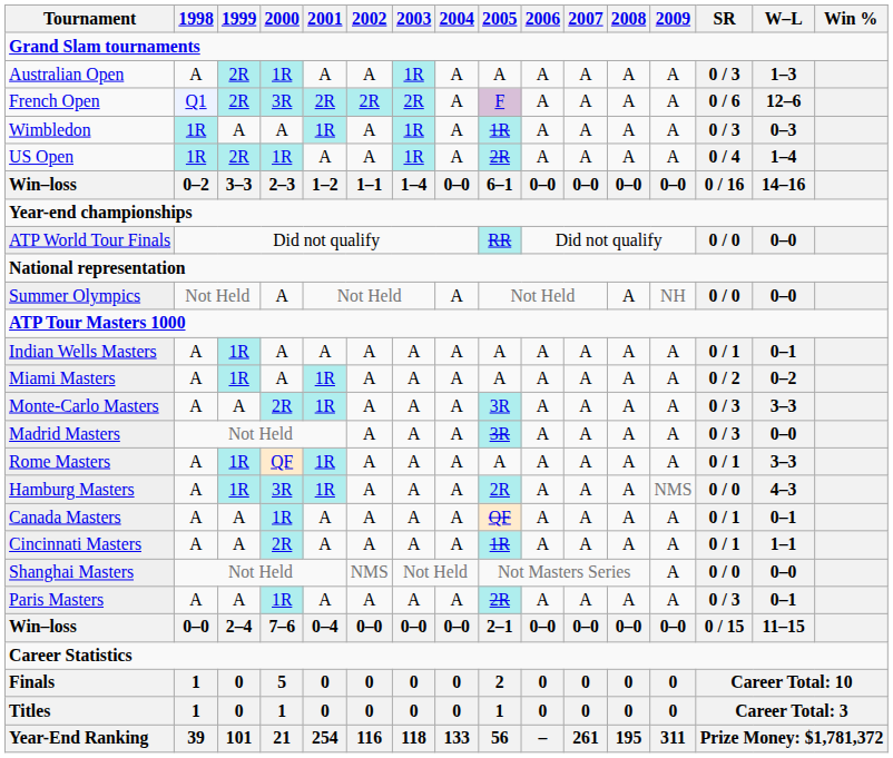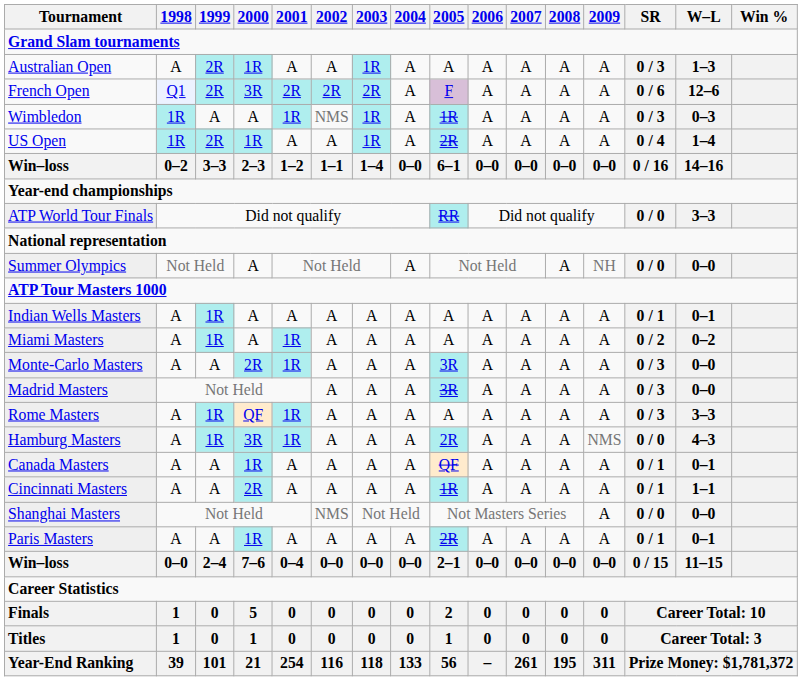 <table class=wikitable style=text-align:center>
 <tr>
 <th>Tournament</th>
 <th><a href='#'>1998</a></th>
 <th><a href='#'>1999</a></th>
 <th><a href='#'>2000</a></th>
 <th><a href='#'>2001</a></th>
 <th><a href='#'>2002</a></th>
 <th><a href='#'>2003</a></th>
 <th><a href='#'>2004</a></th>
 <th><a href='#'>2005</a></th>
 <th><a href='#'>2006</a></th>
 <th><a href='#'>2007</a></th>
 <th><a href='#'>2008</a></th>
 <th><a href='#'>2009</a></th>
 <th>SR</th>
 <th>W–L</th>
 <th>Win %</th>
 </tr>
 <tr>
 <td colspan=25 style=text-align:left><a href='#'><strong>Grand Slam tournaments</strong></a></td>
 </tr>
 <tr>
 <td align=left><a href='#'>Australian Open</a></td>
 <td>A</td>
 <td bgcolor=afeeee><a href='#'>2R</a></td>
 <td bgcolor=afeeee><a href='#'>1R</a></td>
 <td>A</td>
 <td>A</td>
 <td bgcolor=afeeee><a href='#'>1R</a></td>
 <td>A</td>
 <td>A</td>
 <td>A</td>
 <td>A</td>
 <td>A</td>
 <td>A</td>
 <th>0 / 3</th>
 <th>1–3</th>
 <th></th>
 </tr>
 <tr>
 <td align=left><a href='#'>French Open</a></td>
 <td bgcolor=ecf2ff><a href='#'>Q1</a></td>
 <td bgcolor=afeeee><a href='#'>2R</a></td>
 <td bgcolor=afeeee><a href='#'>3R</a></td>
 <td bgcolor=afeeee><a href='#'>2R</a></td>
 <td bgcolor=afeeee><a href='#'>2R</a></td>
 <td bgcolor=afeeee><a href='#'>2R</a></td>
 <td>A</td>
 <td bgcolor=D8BFD8><a href='#'>F</a></td>
 <td>A</td>
 <td>A</td>
 <td>A</td>
 <td>A</td>
 <th>0 / 6</th>
 <th>12–6</th>
 <th></th>
 </tr>
 <tr>
 <td align=left><a href='#'>Wimbledon</a></td>
 <td bgcolor=afeeee><a href='#'>1R</a></td>
 <td>A</td>
 <td>A</td>
 <td bgcolor=afeeee><a href='#'>1R</a></td>
-<td>A</td>
+<td colspan=1 align=center style=color:#767676>NMS</td>
 <td bgcolor=afeeee><a href='#'>1R</a></td>
 <td>A</td>
 <td bgcolor=afeeee><a href='#'><s>1R</s></a></td>
 <td>A</td>
 <td>A</td>
 <td>A</td>
 <td>A</td>
 <th>0 / 3</th>
 <th>0–3</th>
 <th></th>
 </tr>
 <tr>
 <td align=left><a href='#'>US Open</a></td>
 <td bgcolor=afeeee><a href='#'>1R</a></td>
 <td bgcolor=afeeee><a href='#'>2R</a></td>
 <td bgcolor=afeeee><a href='#'>1R</a></td>
 <td>A</td>
 <td>A</td>
 <td bgcolor=afeeee><a href='#'>1R</a></td>
 <td>A</td>
 <td bgcolor=afeeee><a href='#'><s>2R</s></a></td>
 <td>A</td>
 <td>A</td>
 <td>A</td>
 <td>A</td>
 <th>0 / 4</th>
 <th>1–4</th>
 <th></th>
 </tr>
 <tr>
 <th style=text-align:left>Win–loss</th>
 <th>0–2</th>
 <th>3–3</th>
 <th>2–3</th>
 <th>1–2</th>
 <th>1–1</th>
 <th>1–4</th>
 <th>0–0</th>
 <th>6–1</th>
 <th>0–0</th>
 <th>0–0</th>
 <th>0–0</th>
 <th>0–0</th>
 <th>0 / 16</th>
 <th>14–16</th>
 <th></th>
 </tr>
 <tr>
 <td colspan=25 style=text-align:left><strong>Year-end championships</strong></td>
 </tr>
 <tr>
 <td style="background:#EFEFEF;"><a href='#'>ATP World Tour Finals</a></td>
 <td colspan=7 align=center>Did not qualify</td>
 <td bgcolor=afeeee><a href='#'><s>RR</s></a></td>
 <td colspan=4 align=center>Did not qualify</td>
 <th>0 / 0</th>
-<th>0–0</th>
+<th>3–3</th>
 <th></th>
 </tr>
 <tr>
 <td colspan=25 style=text-align:left><strong>National representation</strong></td>
 </tr>
 <tr>
 <td bgcolor=efefef align=left><a href='#'>Summer Olympics</a></td>
 <td colspan=2 align=center style=color:#767676>Not Held</td>
 <td>A</td>
 <td colspan=3 align=center style=color:#767676>Not Held</td>
 <td>A</td>
 <td colspan=3 align=center style=color:#767676>Not Held</td>
 <td>A</td>
 <td colspan=1 align=center style=color:#767676>NH</td>
 <th>0 / 0</th>
 <th>0–0</th>
 <th></th>
 </tr>
 <tr>
 <td colspan=25 style=text-align:left><strong><a href='#'>ATP Tour Masters 1000</a></strong></td>
 </tr>
 <tr>
 <td bgcolor=efefef align=left><a href='#'>Indian Wells Masters</a></td>
 <td>A</td>
 <td bgcolor=afeeee><a href='#'>1R</a></td>
 <td>A</td>
 <td>A</td>
 <td>A</td>
 <td>A</td>
 <td>A</td>
 <td>A</td>
 <td>A</td>
 <td>A</td>
 <td>A</td>
 <td>A</td>
 <th>0 / 1</th>
 <th>0–1</th>
 <th></th>
 </tr>
 <tr>
 <td bgcolor=efefef align=left><a href='#'>Miami Masters</a></td>
 <td>A</td>
 <td bgcolor=afeeee><a href='#'>1R</a></td>
 <td>A</td>
 <td bgcolor=afeeee><a href='#'>1R</a></td>
 <td>A</td>
 <td>A</td>
 <td>A</td>
 <td>A</td>
 <td>A</td>
 <td>A</td>
 <td>A</td>
 <td>A</td>
 <th>0 / 2</th>
 <th>0–2</th>
 <th></th>
 </tr>
 <tr>
 <td bgcolor=efefef align=left><a href='#'>Monte-Carlo Masters</a></td>
 <td>A</td>
 <td>A</td>
 <td bgcolor=afeeee><a href='#'>2R</a></td>
 <td bgcolor=afeeee><a href='#'>1R</a></td>
 <td>A</td>
 <td>A</td>
 <td>A</td>
 <td bgcolor=afeeee><a href='#'>3R</a></td>
 <td>A</td>
 <td>A</td>
 <td>A</td>
 <td>A</td>
 <th>0 / 3</th>
-<th>3–3</th>
+<th>0–0</th>
 <th></th>
 </tr>
 <tr>
 <td bgcolor=efefef align=left><a href='#'>Madrid Masters</a></td>
 <td colspan=4 align=center style=color:#767676>Not Held</td>
 <td>A</td>
 <td>A</td>
 <td>A</td>
 <td bgcolor=afeeee><a href='#'><s>3R</s></a></td>
 <td>A</td>
 <td>A</td>
 <td>A</td>
 <td>A</td>
 <th>0 / 3</th>
 <th>0–0</th>
 <th></th>
 </tr>
 <tr>
 <td bgcolor=efefef align=left><a href='#'>Rome Masters</a></td>
 <td>A</td>
 <td bgcolor=afeeee><a href='#'>1R</a></td>
 <td bgcolor=ffebcd><a href='#'>QF</a></td>
 <td bgcolor=afeeee><a href='#'>1R</a></td>
 <td>A</td>
 <td>A</td>
 <td>A</td>
 <td>A</td>
 <td>A</td>
 <td>A</td>
 <td>A</td>
 <td>A</td>
-<th>0 / 1</th>
+<th>0 / 3</th>
 <th>3–3</th>
 <th></th>
 </tr>
 <tr>
 <td bgcolor=efefef align=left><a href='#'>Hamburg Masters</a></td>
 <td>A</td>
 <td bgcolor=afeeee><a href='#'>1R</a></td>
 <td bgcolor=afeeee><a href='#'>3R</a></td>
 <td bgcolor=afeeee><a href='#'>1R</a></td>
 <td>A</td>
 <td>A</td>
 <td>A</td>
 <td bgcolor=afeeee><a href='#'>2R</a></td>
 <td>A</td>
 <td>A</td>
 <td>A</td>
 <td colspan=1 align=center style=color:#767676>NMS</td>
 <th>0 / 0</th>
 <th>4–3</th>
 <th></th>
 </tr>
 <tr>
 <td bgcolor=efefef align=left><a href='#'>Canada Masters</a></td>
 <td>A</td>
 <td>A</td>
 <td bgcolor=afeeee><a href='#'>1R</a></td>
 <td>A</td>
 <td>A</td>
 <td>A</td>
 <td>A</td>
 <td bgcolor=ffebcd><a href='#'><s>QF</s></a></td>
 <td>A</td>
 <td>A</td>
 <td>A</td>
 <td>A</td>
 <th>0 / 1</th>
 <th>0–1</th>
 <th></th>
 </tr>
 <tr>
 <td bgcolor=efefef align=left><a href='#'>Cincinnati Masters</a></td>
 <td>A</td>
 <td>A</td>
 <td bgcolor=afeeee><a href='#'>2R</a></td>
 <td>A</td>
 <td>A</td>
 <td>A</td>
 <td>A</td>
 <td bgcolor=afeeee><a href='#'><s>1R</s></a></td>
 <td>A</td>
 <td>A</td>
 <td>A</td>
 <td>A</td>
 <th>0 / 1</th>
 <th>1–1</th>
 <th></th>
 </tr>
 <tr>
 <td bgcolor=efefef align=left><a href='#'>Shanghai Masters</a></td>
 <td colspan=4 align=center style=color:#767676>Not Held</td>
 <td colspan=1 align=center style=color:#767676>NMS</td>
 <td colspan=2 align=center style=color:#767676>Not Held</td>
 <td colspan=4 align=center style=color:#767676>Not Masters Series</td>
 <td>A</td>
 <th>0 / 0</th>
 <th>0–0</th>
 <th></th>
 </tr>
 <tr>
 <td bgcolor=efefef align=left><a href='#'>Paris Masters</a></td>
 <td>A</td>
 <td>A</td>
 <td bgcolor=afeeee><a href='#'>1R</a></td>
 <td>A</td>
 <td>A</td>
 <td>A</td>
 <td>A</td>
 <td bgcolor=afeeee><a href='#'><s>2R</s></a></td>
 <td>A</td>
 <td>A</td>
 <td>A</td>
 <td>A</td>
-<th>0 / 3</th>
+<th>0 / 1</th>
 <th>0–1</th>
 <th></th>
 </tr>
 <tr>
 <th style=text-align:left>Win–loss</th>
 <th>0–0</th>
 <th>2–4</th>
 <th>7–6</th>
 <th>0–4</th>
 <th>0–0</th>
 <th>0–0</th>
 <th>0–0</th>
 <th>2–1</th>
 <th>0–0</th>
 <th>0–0</th>
 <th>0–0</th>
 <th>0–0</th>
 <th>0 / 15</th>
 <th>11–15</th>
 <th></th>
 </tr>
 <tr>
 <td colspan=25 style=text-align:left><strong>Career Statistics</strong></td>
 </tr>
 <tr>
 <th style=text-align:left><strong>Finals</strong></th>
 <th>1</th>
 <th>0</th>
 <th>5</th>
 <th>0</th>
 <th>0</th>
 <th>0</th>
 <th>0</th>
 <th>2</th>
 <th>0</th>
 <th>0</th>
 <th>0</th>
 <th>0</th>
 <th colspan="3">Career Total: 10</th>
 </tr>
 <tr>
 <th style=text-align:left><strong>Titles</strong></th>
 <th>1</th>
 <th>0</th>
 <th>1</th>
 <th>0</th>
 <th>0</th>
 <th>0</th>
 <th>0</th>
 <th>1</th>
 <th>0</th>
 <th>0</th>
 <th>0</th>
 <th>0</th>
 <th colspan="3">Career Total: 3</th>
 </tr>
 <tr>
 <th style=text-align:left><strong>Year-End Ranking</strong></th>
 <th>39</th>
 <th>101</th>
 <th>21</th>
 <th>254</th>
 <th>116</th>
 <th>118</th>
 <th>133</th>
 <th>56</th>
 <th>–</th>
 <th>261</th>
 <th>195</th>
 <th>311</th>
 <th colspan="3">Prize Money: $1,781,372</th>
 </tr>
 </table>
